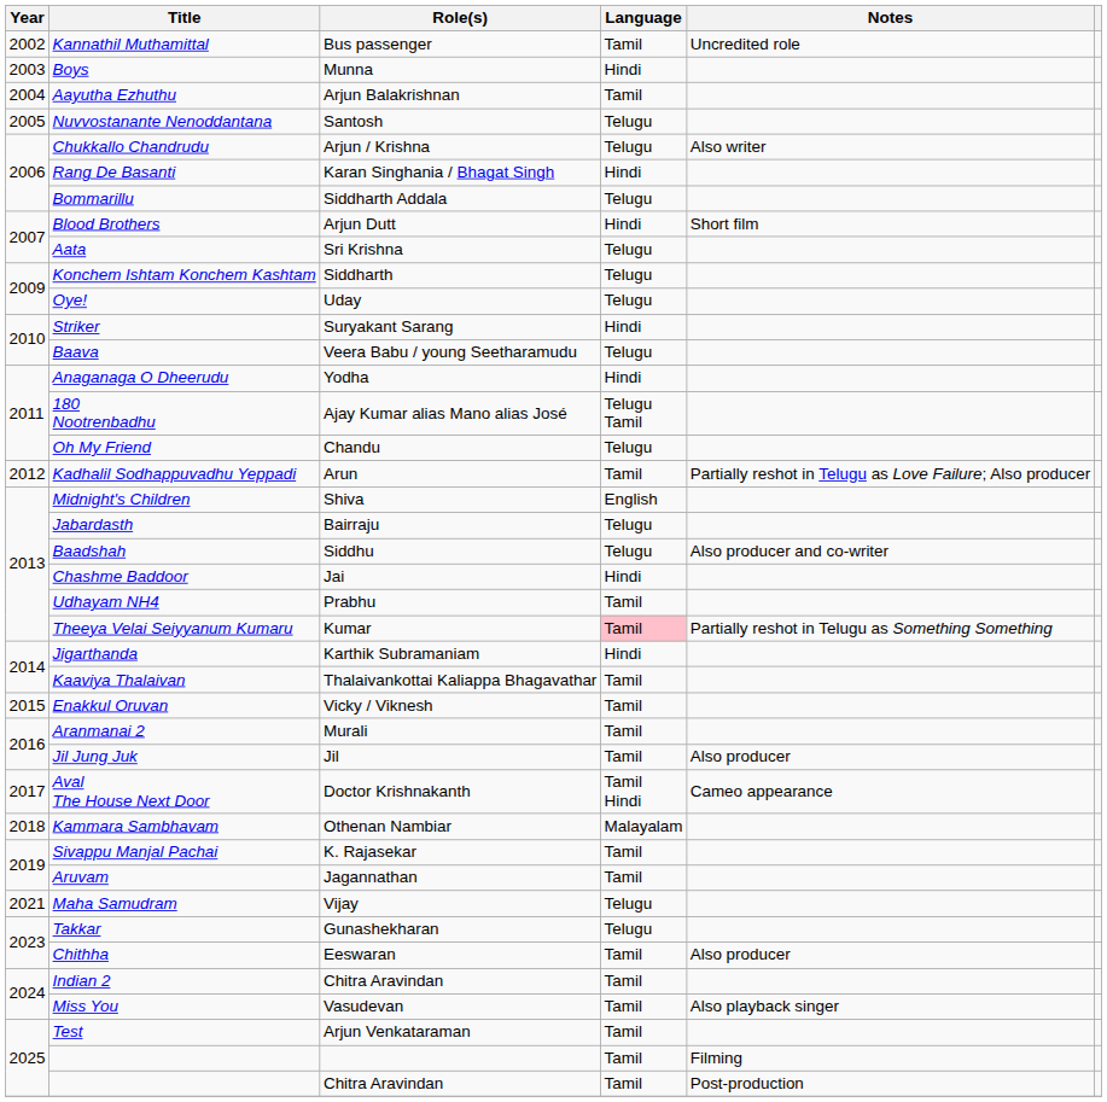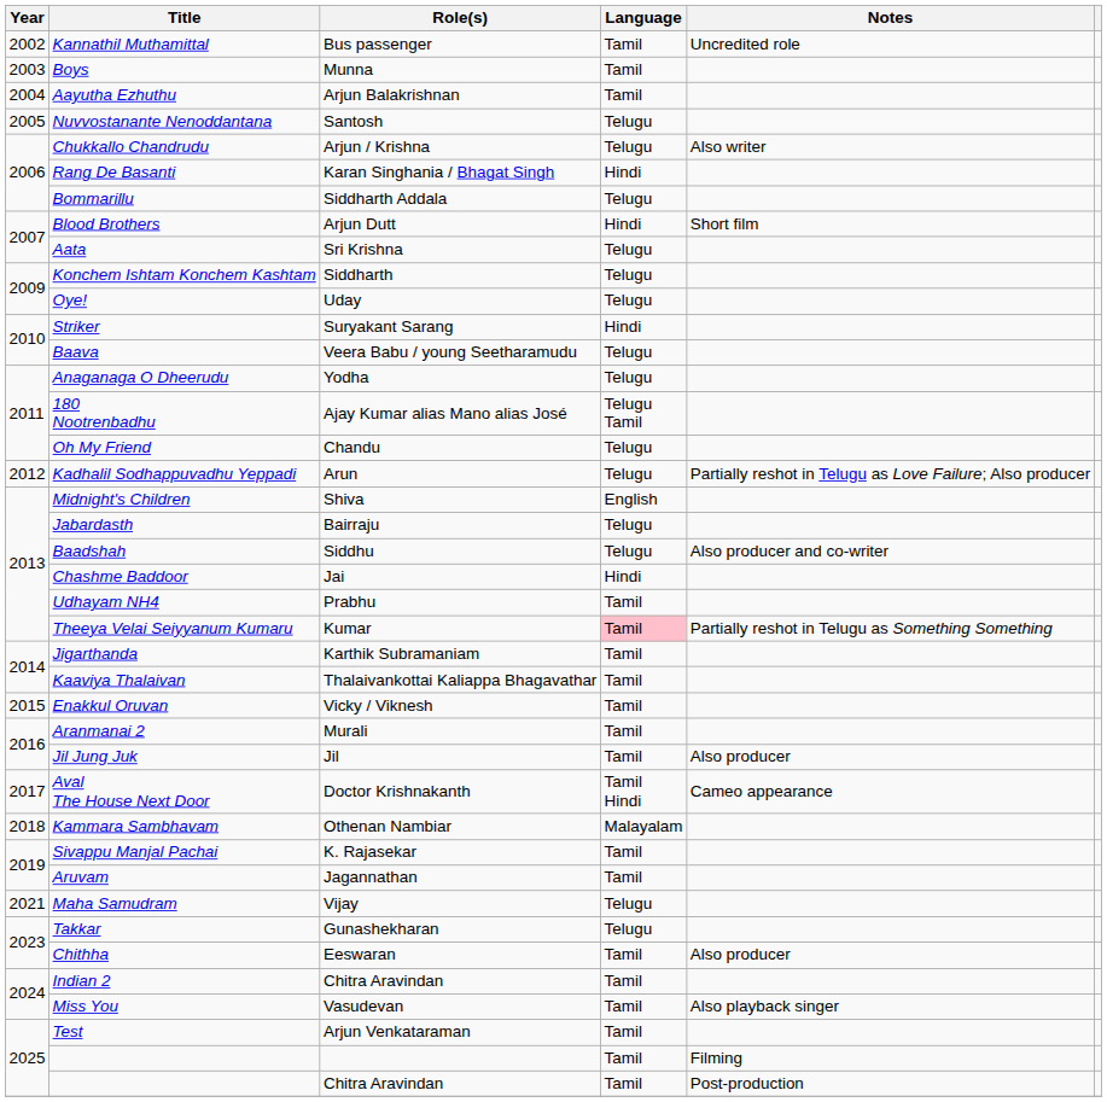 <table class="wikitable sortable">
 <tr>
 <th>Year</th>
 <th>Title</th>
 <th>Role(s)</th>
 <th>Language</th>
 <th class="unsortable">Notes</th>
 <th class="unsortable"></th>
 </tr>
 <tr>
 <td>2002</td>
 <td><em><a href='#'>Kannathil Muthamittal</a></em></td>
 <td>Bus passenger</td>
 <td>Tamil</td>
 <td>Uncredited role</td>
 <td></td>
 </tr>
 <tr>
 <td>2003</td>
 <td><em><a href='#'>Boys</a></em></td>
 <td>Munna</td>
-<td>Hindi</td>
+<td>Tamil</td>
 <td></td>
 <td></td>
 </tr>
 <tr>
 <td>2004</td>
 <td><em><a href='#'>Aayutha Ezhuthu</a></em></td>
 <td>Arjun Balakrishnan</td>
 <td>Tamil</td>
 <td></td>
 <td></td>
 </tr>
 <tr>
 <td>2005</td>
 <td><em><a href='#'>Nuvvostanante Nenoddantana</a></em></td>
 <td>Santosh</td>
 <td>Telugu</td>
 <td></td>
 <td></td>
 </tr>
 <tr>
 <td rowspan="3">2006</td>
 <td><em><a href='#'>Chukkallo Chandrudu</a></em></td>
 <td>Arjun / Krishna</td>
 <td>Telugu</td>
 <td>Also writer</td>
 <td></td>
 </tr>
 <tr>
 <td><em><a href='#'>Rang De Basanti</a></em></td>
 <td>Karan Singhania / <a href='#'>Bhagat Singh</a></td>
 <td>Hindi</td>
 <td></td>
 <td></td>
 </tr>
 <tr>
 <td><em><a href='#'>Bommarillu</a></em></td>
 <td>Siddharth Addala</td>
 <td>Telugu</td>
 <td></td>
 <td></td>
 </tr>
 <tr>
 <td rowspan="2">2007</td>
 <td><em><a href='#'>Blood Brothers</a></em></td>
 <td>Arjun Dutt</td>
 <td>Hindi</td>
 <td>Short film</td>
 <td></td>
 </tr>
 <tr>
 <td><em><a href='#'>Aata</a></em></td>
 <td>Sri Krishna</td>
 <td>Telugu</td>
 <td></td>
 <td></td>
 </tr>
 <tr>
 <td rowspan="2">2009</td>
 <td><em><a href='#'>Konchem Ishtam Konchem Kashtam</a></em></td>
 <td>Siddharth</td>
 <td>Telugu</td>
 <td></td>
 <td></td>
 </tr>
 <tr>
 <td><em><a href='#'>Oye!</a></em></td>
 <td>Uday</td>
 <td>Telugu</td>
 <td></td>
 <td></td>
 </tr>
 <tr>
 <td rowspan="2">2010</td>
 <td><em><a href='#'>Striker</a></em></td>
 <td>Suryakant Sarang</td>
 <td>Hindi</td>
 <td></td>
 <td></td>
 </tr>
 <tr>
 <td><em><a href='#'>Baava</a></em></td>
 <td>Veera Babu / young Seetharamudu</td>
 <td>Telugu</td>
 <td></td>
 <td></td>
 </tr>
 <tr>
 <td rowspan="3">2011</td>
 <td><em><a href='#'>Anaganaga O Dheerudu</a></em></td>
 <td>Yodha</td>
-<td>Hindi</td>
+<td>Telugu</td>
 <td></td>
 <td></td>
 </tr>
 <tr>
 <td><em><a href='#'>180</a></em><br><em><a href='#'>Nootrenbadhu</a></em></td>
 <td>Ajay Kumar alias Mano alias José</td>
 <td>Telugu<br>Tamil</td>
 <td></td>
 <td></td>
 </tr>
 <tr>
 <td><em><a href='#'>Oh My Friend</a></em></td>
 <td>Chandu</td>
 <td>Telugu</td>
 <td></td>
 <td></td>
 </tr>
 <tr>
 <td>2012</td>
 <td><em><a href='#'>Kadhalil Sodhappuvadhu Yeppadi</a></em></td>
 <td>Arun</td>
-<td>Tamil</td>
+<td>Telugu</td>
 <td>Partially reshot in <a href='#'>Telugu</a> as <em>Love Failure</em>; Also producer</td>
 <td></td>
 </tr>
 <tr>
 <td rowspan="6">2013</td>
 <td><em><a href='#'>Midnight's Children</a></em></td>
 <td>Shiva</td>
 <td>English</td>
 <td></td>
 <td></td>
 </tr>
 <tr>
 <td><em><a href='#'>Jabardasth</a></em></td>
 <td>Bairraju</td>
 <td>Telugu</td>
 <td></td>
 <td></td>
 </tr>
 <tr>
 <td><em><a href='#'>Baadshah</a></em></td>
 <td>Siddhu</td>
 <td>Telugu</td>
 <td>Also producer and co-writer</td>
 <td></td>
 </tr>
 <tr>
 <td><em><a href='#'>Chashme Baddoor</a></em></td>
 <td>Jai</td>
 <td>Hindi</td>
 <td></td>
 <td></td>
 </tr>
 <tr>
 <td><em><a href='#'>Udhayam NH4</a></em></td>
 <td>Prabhu</td>
 <td>Tamil</td>
 <td></td>
 <td></td>
 </tr>
 <tr>
 <td><em><a href='#'>Theeya Velai Seiyyanum Kumaru</a></em></td>
 <td>Kumar</td>
 <td style="background: pink;">Tamil</td>
 <td>Partially reshot in Telugu as <em>Something Something</em></td>
 <td></td>
 </tr>
 <tr>
 <td rowspan="2">2014</td>
 <td><em><a href='#'>Jigarthanda</a></em></td>
 <td>Karthik Subramaniam</td>
-<td>Hindi</td>
+<td>Tamil</td>
 <td></td>
 <td></td>
 </tr>
 <tr>
 <td><em><a href='#'>Kaaviya Thalaivan</a></em></td>
 <td>Thalaivankottai Kaliappa Bhagavathar</td>
 <td>Tamil</td>
 <td></td>
 <td></td>
 </tr>
 <tr>
 <td>2015</td>
 <td><em><a href='#'>Enakkul Oruvan</a></em></td>
 <td>Vicky / Viknesh</td>
 <td>Tamil</td>
 <td></td>
 <td></td>
 </tr>
 <tr>
 <td rowspan="2">2016</td>
 <td><em><a href='#'>Aranmanai 2</a></em></td>
 <td>Murali</td>
 <td>Tamil</td>
 <td></td>
 <td></td>
 </tr>
 <tr>
 <td><em><a href='#'>Jil Jung Juk</a></em></td>
 <td>Jil</td>
 <td>Tamil</td>
 <td>Also producer</td>
 <td></td>
 </tr>
 <tr>
 <td>2017</td>
 <td><em><a href='#'>Aval</a></em><br><em><a href='#'>The House Next Door</a></em></td>
 <td>Doctor Krishnakanth</td>
 <td>Tamil<br>Hindi</td>
 <td>Cameo appearance</td>
 <td></td>
 </tr>
 <tr>
 <td>2018</td>
 <td><em><a href='#'>Kammara Sambhavam</a></em></td>
 <td>Othenan Nambiar</td>
 <td>Malayalam</td>
 <td></td>
 <td></td>
 </tr>
 <tr>
 <td rowspan="2">2019</td>
 <td><em><a href='#'>Sivappu Manjal Pachai</a></em></td>
 <td>K. Rajasekar</td>
 <td>Tamil</td>
 <td></td>
 <td></td>
 </tr>
 <tr>
 <td><em><a href='#'>Aruvam</a></em></td>
 <td>Jagannathan</td>
 <td>Tamil</td>
 <td></td>
 <td></td>
 </tr>
 <tr>
 <td>2021</td>
 <td><em><a href='#'>Maha Samudram</a></em></td>
 <td>Vijay</td>
 <td>Telugu</td>
 <td></td>
 <td></td>
 </tr>
 <tr>
 <td rowspan="2">2023</td>
 <td><em><a href='#'>Takkar</a></em></td>
 <td>Gunashekharan</td>
 <td>Telugu</td>
 <td></td>
 <td></td>
 </tr>
 <tr>
 <td><em><a href='#'>Chithha</a></em></td>
 <td>Eeswaran</td>
 <td>Tamil</td>
 <td>Also producer</td>
 <td></td>
 </tr>
 <tr>
 <td rowspan="2">2024</td>
 <td><em><a href='#'>Indian 2</a></em></td>
 <td>Chitra Aravindan</td>
 <td>Tamil</td>
 <td></td>
 <td></td>
 </tr>
 <tr>
 <td><em><a href='#'>Miss You</a></em></td>
 <td>Vasudevan</td>
 <td>Tamil</td>
 <td>Also playback singer</td>
 <td></td>
 </tr>
 <tr>
 <td rowspan="3">2025</td>
 <td><em><a href='#'>Test</a></em></td>
 <td>Arjun Venkataraman</td>
 <td>Tamil</td>
 <td></td>
 <td><br></td>
 </tr>
 <tr>
 <td></td>
 <td></td>
 <td>Tamil</td>
 <td>Filming</td>
 <td></td>
 </tr>
 <tr>
 <td></td>
 <td>Chitra Aravindan</td>
 <td>Tamil</td>
 <td>Post-production</td>
 <td></td>
 </tr>
 <tr>
 </tr>
 </table>
